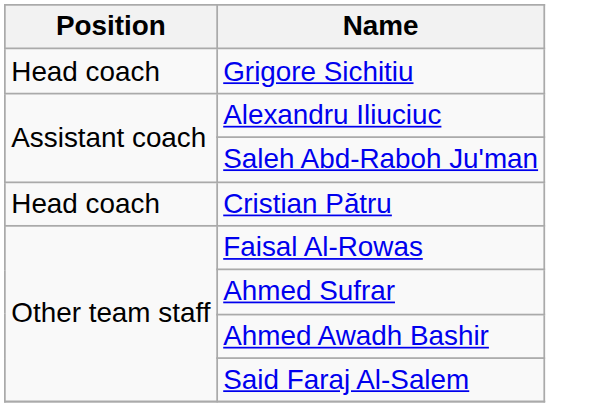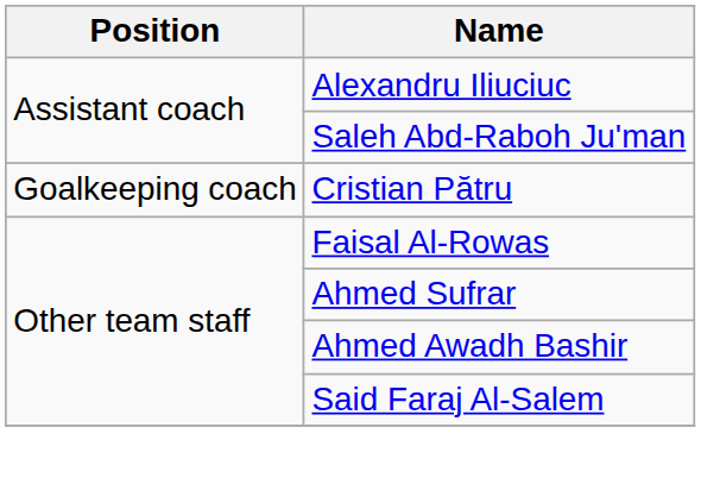 <table class="wikitable">
 <tr>
 <th>Position</th>
 <th>Name</th>
-</tr>
-<tr>
-<td>Head coach</td>
-<td> <a href='#'>Grigore Sichitiu</a></td>
 </tr>
 <tr>
 <td rowspan="2">Assistant coach</td>
 <td> <a href='#'>Alexandru Iliuciuc</a></td>
 </tr>
 <tr>
 <td> <a href='#'>Saleh Abd-Raboh Ju'man</a></td>
 </tr>
 <tr>
-<td>Head coach</td>
+<td>Goalkeeping coach</td>
 <td> <a href='#'>Cristian Pătru</a></td>
 </tr>
 <tr>
 <td rowspan="4">Other team staff</td>
 <td> <a href='#'>Faisal Al-Rowas</a></td>
 </tr>
 <tr>
 <td> <a href='#'>Ahmed Sufrar</a></td>
 </tr>
 <tr>
 <td> <a href='#'>Ahmed Awadh Bashir</a></td>
 </tr>
 <tr>
 <td> <a href='#'>Said Faraj Al-Salem</a></td>
 </tr>
 <tr>
 </tr>
 </table>
